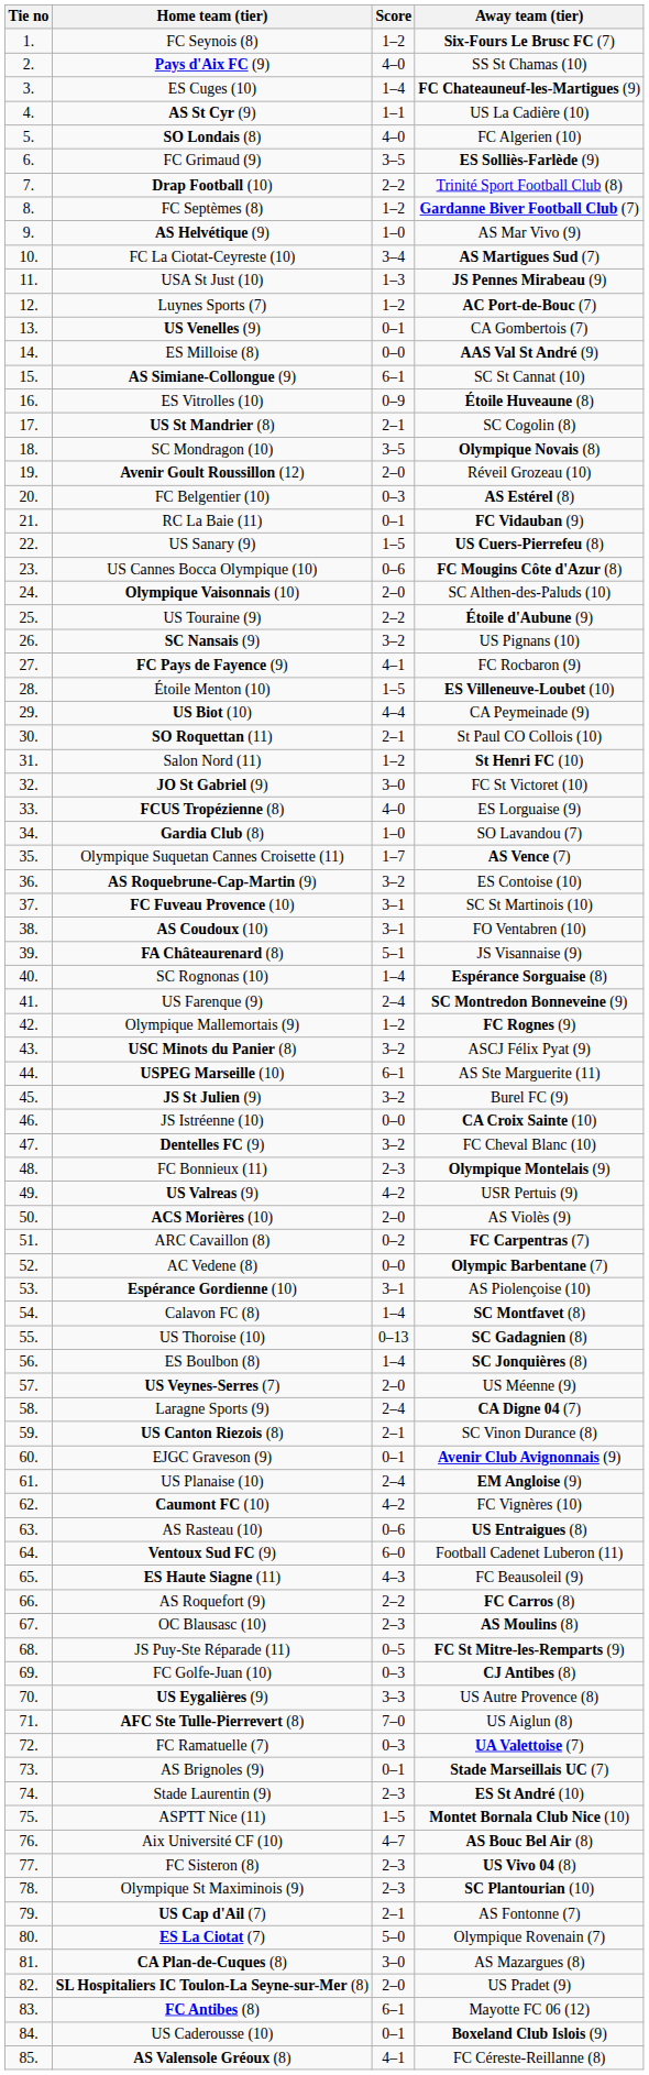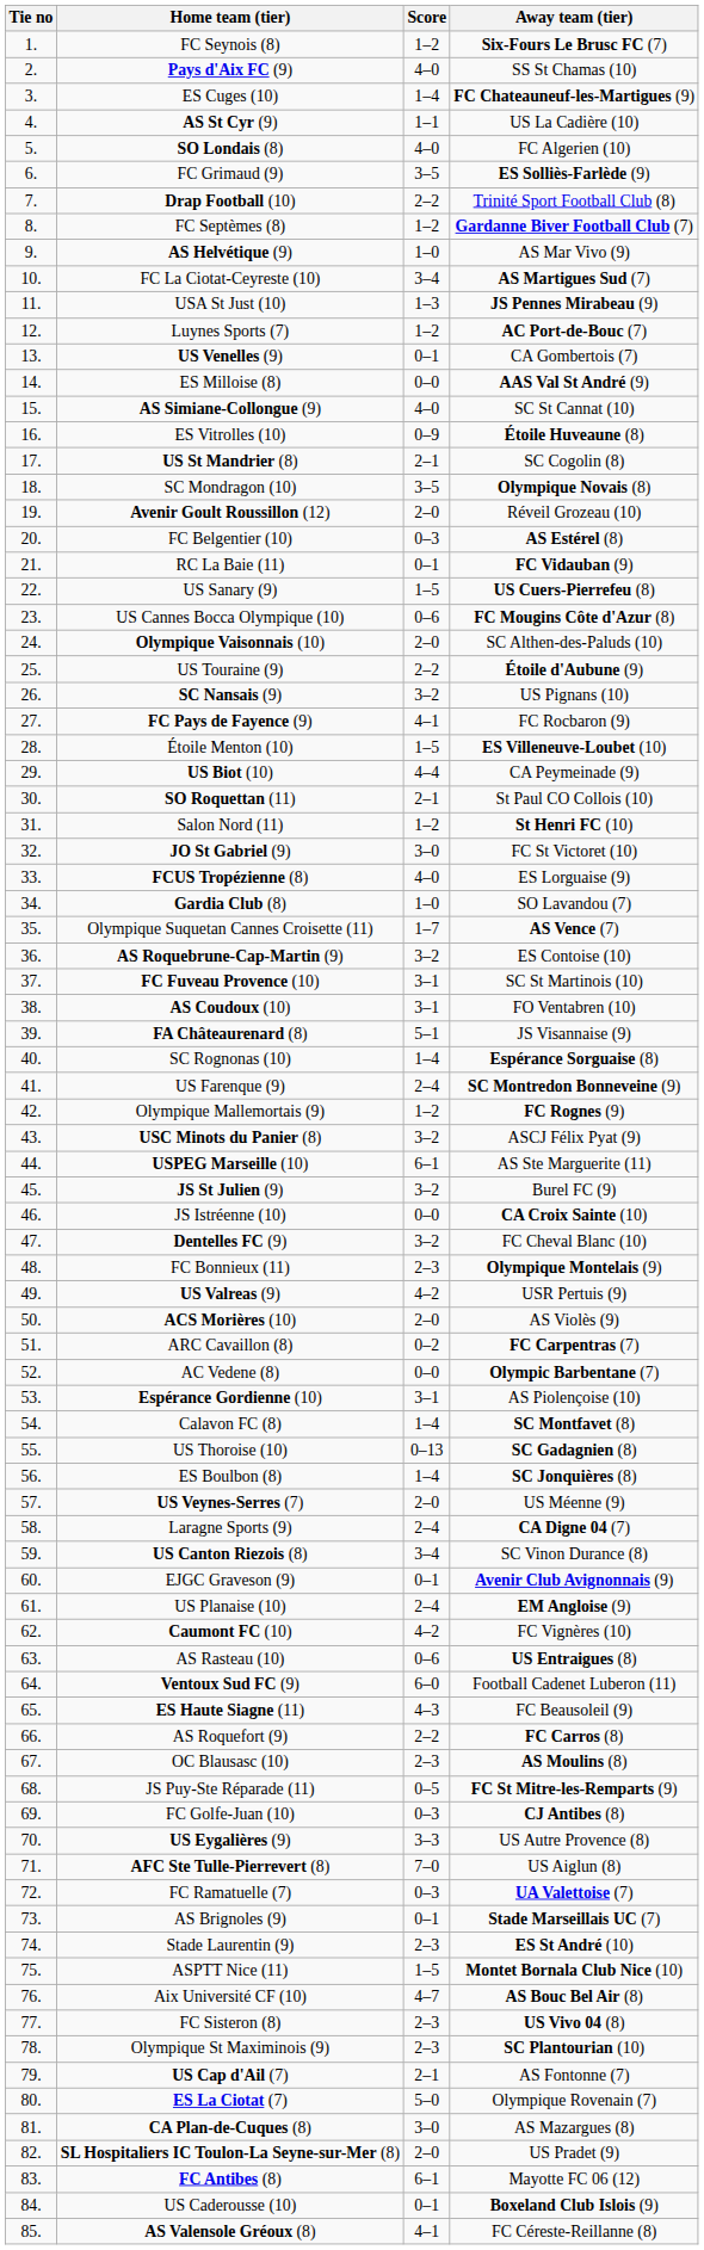 <table class="wikitable" style="text-align: center">
 <tr>
 <th>Tie no</th>
 <th>Home team (tier)</th>
 <th>Score</th>
 <th>Away team (tier)</th>
 </tr>
 <tr>
 <td>1.</td>
 <td>FC Seynois (8)</td>
 <td>1–2</td>
 <td><strong>Six-Fours Le Brusc FC</strong> (7)</td>
 </tr>
 <tr>
 <td>2.</td>
 <td><strong><a href='#'>Pays d'Aix FC</a></strong> (9)</td>
 <td>4–0</td>
 <td>SS St Chamas (10)</td>
 </tr>
 <tr>
 <td>3.</td>
 <td>ES Cuges (10)</td>
 <td>1–4</td>
 <td><strong>FC Chateauneuf-les-Martigues</strong> (9)</td>
 </tr>
 <tr>
 <td>4.</td>
 <td><strong>AS St Cyr</strong> (9)</td>
 <td>1–1 </td>
 <td>US La Cadière (10)</td>
 </tr>
 <tr>
 <td>5.</td>
 <td><strong>SO Londais</strong> (8)</td>
 <td>4–0</td>
 <td>FC Algerien (10)</td>
 </tr>
 <tr>
 <td>6.</td>
 <td>FC Grimaud (9)</td>
 <td>3–5</td>
 <td><strong>ES Solliès-Farlède</strong> (9)</td>
 </tr>
 <tr>
 <td>7.</td>
 <td><strong>Drap Football</strong> (10)</td>
 <td>2–2 </td>
 <td><a href='#'>Trinité Sport Football Club</a> (8)</td>
 </tr>
 <tr>
 <td>8.</td>
 <td>FC Septèmes (8)</td>
 <td>1–2</td>
 <td><strong><a href='#'>Gardanne Biver Football Club</a></strong> (7)</td>
 </tr>
 <tr>
 <td>9.</td>
 <td><strong>AS Helvétique</strong> (9)</td>
 <td>1–0 </td>
 <td>AS Mar Vivo (9)</td>
 </tr>
 <tr>
 <td>10.</td>
 <td>FC La Ciotat-Ceyreste (10)</td>
 <td>3–4</td>
 <td><strong>AS Martigues Sud</strong> (7)</td>
 </tr>
 <tr>
 <td>11.</td>
 <td>USA St Just (10)</td>
 <td>1–3</td>
 <td><strong>JS Pennes Mirabeau</strong> (9)</td>
 </tr>
 <tr>
 <td>12.</td>
 <td>Luynes Sports (7)</td>
 <td>1–2</td>
 <td><strong>AC Port-de-Bouc</strong> (7)</td>
 </tr>
 <tr>
 <td>13.</td>
 <td><strong>US Venelles</strong> (9)</td>
 <td>0–1</td>
 <td>CA Gombertois (7)</td>
 </tr>
 <tr>
 <td>14.</td>
 <td>ES Milloise (8)</td>
 <td>0–0 </td>
 <td><strong>AAS Val St André</strong> (9)</td>
 </tr>
 <tr>
 <td>15.</td>
 <td><strong>AS Simiane-Collongue</strong> (9)</td>
-<td>6–1</td>
+<td>4–0</td>
 <td>SC St Cannat (10)</td>
 </tr>
 <tr>
 <td>16.</td>
 <td>ES Vitrolles (10)</td>
 <td>0–9</td>
 <td><strong>Étoile Huveaune</strong> (8)</td>
 </tr>
 <tr>
 <td>17.</td>
 <td><strong>US St Mandrier</strong> (8)</td>
 <td>2–1</td>
 <td>SC Cogolin (8)</td>
 </tr>
 <tr>
 <td>18.</td>
 <td>SC Mondragon (10)</td>
 <td>3–5</td>
 <td><strong>Olympique Novais</strong> (8)</td>
 </tr>
 <tr>
 <td>19.</td>
 <td><strong>Avenir Goult Roussillon</strong> (12)</td>
 <td>2–0</td>
 <td>Réveil Grozeau (10)</td>
 </tr>
 <tr>
 <td>20.</td>
 <td>FC Belgentier (10)</td>
 <td>0–3</td>
 <td><strong>AS Estérel</strong> (8)</td>
 </tr>
 <tr>
 <td>21.</td>
 <td>RC La Baie (11)</td>
 <td>0–1</td>
 <td><strong>FC Vidauban</strong> (9)</td>
 </tr>
 <tr>
 <td>22.</td>
 <td>US Sanary (9)</td>
 <td>1–5</td>
 <td><strong>US Cuers-Pierrefeu</strong> (8)</td>
 </tr>
 <tr>
 <td>23.</td>
 <td>US Cannes Bocca Olympique (10)</td>
 <td>0–6</td>
 <td><strong>FC Mougins Côte d'Azur</strong> (8)</td>
 </tr>
 <tr>
 <td>24.</td>
 <td><strong>Olympique Vaisonnais</strong> (10)</td>
 <td>2–0</td>
 <td>SC Althen-des-Paluds (10)</td>
 </tr>
 <tr>
 <td>25.</td>
 <td>US Touraine (9)</td>
 <td>2–2 </td>
 <td><strong>Étoile d'Aubune</strong> (9)</td>
 </tr>
 <tr>
 <td>26.</td>
 <td><strong>SC Nansais</strong> (9)</td>
 <td>3–2</td>
 <td>US Pignans (10)</td>
 </tr>
 <tr>
 <td>27.</td>
 <td><strong>FC Pays de Fayence</strong> (9)</td>
 <td>4–1</td>
 <td>FC Rocbaron (9)</td>
 </tr>
 <tr>
 <td>28.</td>
 <td>Étoile Menton (10)</td>
 <td>1–5</td>
 <td><strong>ES Villeneuve-Loubet</strong> (10)</td>
 </tr>
 <tr>
 <td>29.</td>
 <td><strong>US Biot</strong> (10)</td>
 <td>4–4 </td>
 <td>CA Peymeinade (9)</td>
 </tr>
 <tr>
 <td>30.</td>
 <td><strong>SO Roquettan</strong> (11)</td>
 <td>2–1</td>
 <td>St Paul CO Collois (10)</td>
 </tr>
 <tr>
 <td>31.</td>
 <td>Salon Nord (11)</td>
 <td>1–2</td>
 <td><strong>St Henri FC</strong> (10)</td>
 </tr>
 <tr>
 <td>32.</td>
 <td><strong>JO St Gabriel</strong> (9)</td>
 <td>3–0</td>
 <td>FC St Victoret (10)</td>
 </tr>
 <tr>
 <td>33.</td>
 <td><strong>FCUS Tropézienne</strong> (8)</td>
 <td>4–0</td>
 <td>ES Lorguaise (9)</td>
 </tr>
 <tr>
 <td>34.</td>
 <td><strong>Gardia Club</strong> (8)</td>
 <td>1–0</td>
 <td>SO Lavandou (7)</td>
 </tr>
 <tr>
 <td>35.</td>
 <td>Olympique Suquetan Cannes Croisette (11)</td>
 <td>1–7</td>
 <td><strong>AS Vence</strong> (7)</td>
 </tr>
 <tr>
 <td>36.</td>
 <td><strong>AS Roquebrune-Cap-Martin</strong> (9)</td>
 <td>3–2 </td>
 <td>ES Contoise (10)</td>
 </tr>
 <tr>
 <td>37.</td>
 <td><strong>FC Fuveau Provence</strong> (10)</td>
 <td>3–1</td>
 <td>SC St Martinois (10)</td>
 </tr>
 <tr>
 <td>38.</td>
 <td><strong>AS Coudoux</strong> (10)</td>
 <td>3–1</td>
 <td>FO Ventabren (10)</td>
 </tr>
 <tr>
 <td>39.</td>
 <td><strong>FA Châteaurenard</strong> (8)</td>
 <td>5–1</td>
 <td>JS Visannaise (9)</td>
 </tr>
 <tr>
 <td>40.</td>
 <td>SC Rognonas (10)</td>
 <td>1–4</td>
 <td><strong>Espérance Sorguaise</strong> (8)</td>
 </tr>
 <tr>
 <td>41.</td>
 <td>US Farenque (9)</td>
 <td>2–4</td>
 <td><strong>SC Montredon Bonneveine</strong> (9)</td>
 </tr>
 <tr>
 <td>42.</td>
 <td>Olympique Mallemortais (9)</td>
 <td>1–2</td>
 <td><strong>FC Rognes</strong> (9)</td>
 </tr>
 <tr>
 <td>43.</td>
 <td><strong>USC Minots du Panier</strong> (8)</td>
 <td>3–2</td>
 <td>ASCJ Félix Pyat (9)</td>
 </tr>
 <tr>
 <td>44.</td>
 <td><strong>USPEG Marseille</strong> (10)</td>
 <td>6–1</td>
 <td>AS Ste Marguerite (11)</td>
 </tr>
 <tr>
 <td>45.</td>
 <td><strong>JS St Julien</strong> (9)</td>
 <td>3–2</td>
 <td>Burel FC (9)</td>
 </tr>
 <tr>
 <td>46.</td>
 <td>JS Istréenne (10)</td>
 <td>0–0 </td>
 <td><strong>CA Croix Sainte</strong> (10)</td>
 </tr>
 <tr>
 <td>47.</td>
 <td><strong>Dentelles FC</strong> (9)</td>
 <td>3–2 </td>
 <td>FC Cheval Blanc (10)</td>
 </tr>
 <tr>
 <td>48.</td>
 <td>FC Bonnieux (11)</td>
 <td>2–3 </td>
 <td><strong>Olympique Montelais</strong> (9)</td>
 </tr>
 <tr>
 <td>49.</td>
 <td><strong>US Valreas</strong> (9)</td>
 <td>4–2</td>
 <td>USR Pertuis (9)</td>
 </tr>
 <tr>
 <td>50.</td>
 <td><strong>ACS Morières</strong> (10)</td>
 <td>2–0</td>
 <td>AS Violès (9)</td>
 </tr>
 <tr>
 <td>51.</td>
 <td>ARC Cavaillon (8)</td>
 <td>0–2 </td>
 <td><strong>FC Carpentras</strong> (7)</td>
 </tr>
 <tr>
 <td>52.</td>
 <td>AC Vedene (8)</td>
 <td>0–0 </td>
 <td><strong>Olympic Barbentane</strong> (7)</td>
 </tr>
 <tr>
 <td>53.</td>
 <td><strong>Espérance Gordienne</strong> (10)</td>
 <td>3–1</td>
 <td>AS Piolençoise (10)</td>
 </tr>
 <tr>
 <td>54.</td>
 <td>Calavon FC (8)</td>
 <td>1–4</td>
 <td><strong>SC Montfavet</strong> (8)</td>
 </tr>
 <tr>
 <td>55.</td>
 <td>US Thoroise (10)</td>
 <td>0–13</td>
 <td><strong>SC Gadagnien</strong> (8)</td>
 </tr>
 <tr>
 <td>56.</td>
 <td>ES Boulbon (8)</td>
 <td>1–4</td>
 <td><strong>SC Jonquières</strong> (8)</td>
 </tr>
 <tr>
 <td>57.</td>
 <td><strong>US Veynes-Serres</strong> (7)</td>
 <td>2–0</td>
 <td>US Méenne (9)</td>
 </tr>
 <tr>
 <td>58.</td>
 <td>Laragne Sports (9)</td>
 <td>2–4</td>
 <td><strong>CA Digne 04</strong> (7)</td>
 </tr>
 <tr>
 <td>59.</td>
 <td><strong>US Canton Riezois</strong> (8)</td>
-<td>2–1</td>
+<td>3–4</td>
 <td>SC Vinon Durance (8)</td>
 </tr>
 <tr>
 <td>60.</td>
 <td>EJGC Graveson (9)</td>
 <td>0–1 </td>
 <td><strong><a href='#'>Avenir Club Avignonnais</a></strong> (9)</td>
 </tr>
 <tr>
 <td>61.</td>
 <td>US Planaise (10)</td>
 <td>2–4</td>
 <td><strong>EM Angloise</strong> (9)</td>
 </tr>
 <tr>
 <td>62.</td>
 <td><strong>Caumont FC</strong> (10)</td>
 <td>4–2</td>
 <td>FC Vignères (10)</td>
 </tr>
 <tr>
 <td>63.</td>
 <td>AS Rasteau (10)</td>
 <td>0–6</td>
 <td><strong>US Entraigues</strong> (8)</td>
 </tr>
 <tr>
 <td>64.</td>
 <td><strong>Ventoux Sud FC</strong> (9)</td>
 <td>6–0</td>
 <td>Football Cadenet Luberon (11)</td>
 </tr>
 <tr>
 <td>65.</td>
 <td><strong>ES Haute Siagne</strong> (11)</td>
 <td>4–3</td>
 <td>FC Beausoleil (9)</td>
 </tr>
 <tr>
 <td>66.</td>
 <td>AS Roquefort (9)</td>
 <td>2–2 </td>
 <td><strong>FC Carros</strong> (8)</td>
 </tr>
 <tr>
 <td>67.</td>
 <td>OC Blausasc (10)</td>
 <td>2–3</td>
 <td><strong>AS Moulins</strong> (8)</td>
 </tr>
 <tr>
 <td>68.</td>
 <td>JS Puy-Ste Réparade (11)</td>
 <td>0–5</td>
 <td><strong>FC St Mitre-les-Remparts</strong> (9)</td>
 </tr>
 <tr>
 <td>69.</td>
 <td>FC Golfe-Juan (10)</td>
 <td>0–3</td>
 <td><strong>CJ Antibes</strong> (8)</td>
 </tr>
 <tr>
 <td>70.</td>
 <td><strong>US Eygalières</strong> (9)</td>
 <td>3–3 </td>
 <td>US Autre Provence (8)</td>
 </tr>
 <tr>
 <td>71.</td>
 <td><strong>AFC Ste Tulle-Pierrevert</strong> (8)</td>
 <td>7–0</td>
 <td>US Aiglun (8)</td>
 </tr>
 <tr>
 <td>72.</td>
 <td>FC Ramatuelle (7)</td>
 <td>0–3</td>
 <td><strong><a href='#'>UA Valettoise</a></strong> (7)</td>
 </tr>
 <tr>
 <td>73.</td>
 <td>AS Brignoles (9)</td>
 <td>0–1 </td>
 <td><strong>Stade Marseillais UC</strong> (7)</td>
 </tr>
 <tr>
 <td>74.</td>
 <td>Stade Laurentin (9)</td>
 <td>2–3</td>
 <td><strong>ES St André</strong> (10)</td>
 </tr>
 <tr>
 <td>75.</td>
 <td>ASPTT Nice (11)</td>
 <td>1–5</td>
 <td><strong>Montet Bornala Club Nice</strong> (10)</td>
 </tr>
 <tr>
 <td>76.</td>
 <td>Aix Université CF (10)</td>
 <td>4–7</td>
 <td><strong>AS Bouc Bel Air</strong> (8)</td>
 </tr>
 <tr>
 <td>77.</td>
 <td>FC Sisteron (8)</td>
 <td>2–3</td>
 <td><strong>US Vivo 04</strong> (8)</td>
 </tr>
 <tr>
 <td>78.</td>
 <td>Olympique St Maximinois (9)</td>
 <td>2–3</td>
 <td><strong>SC Plantourian</strong> (10)</td>
 </tr>
 <tr>
 <td>79.</td>
 <td><strong>US Cap d'Ail</strong> (7)</td>
 <td>2–1</td>
 <td>AS Fontonne (7)</td>
 </tr>
 <tr>
 <td>80.</td>
 <td><strong><a href='#'>ES La Ciotat</a></strong> (7)</td>
 <td>5–0</td>
 <td>Olympique Rovenain (7)</td>
 </tr>
 <tr>
 <td>81.</td>
 <td><strong>CA Plan-de-Cuques</strong> (8)</td>
 <td>3–0</td>
 <td>AS Mazargues (8)</td>
 </tr>
 <tr>
 <td>82.</td>
 <td><strong>SL Hospitaliers IC Toulon-La Seyne-sur-Mer</strong> (8)</td>
 <td>2–0</td>
 <td>US Pradet (9)</td>
 </tr>
 <tr>
 <td>83.</td>
 <td><strong><a href='#'>FC Antibes</a></strong> (8)</td>
 <td>6–1</td>
 <td>Mayotte FC 06 (12)</td>
 </tr>
 <tr>
 <td>84.</td>
 <td>US Caderousse (10)</td>
 <td>0–1 </td>
 <td><strong>Boxeland Club Islois</strong> (9)</td>
 </tr>
 <tr>
 <td>85.</td>
 <td><strong>AS Valensole Gréoux</strong> (8)</td>
 <td>4–1</td>
 <td>FC Céreste-Reillanne (8)</td>
 </tr>
 </table>
